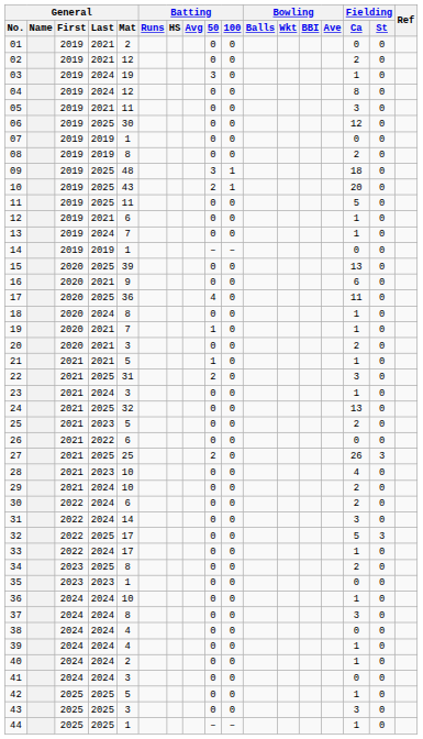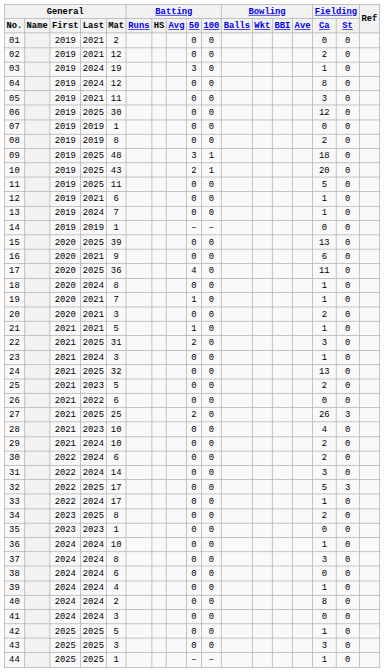 <table class="wikitable plainrowheaders sortable">
 <tr align="center">
 <th scope="col" colspan=5 class="unsortable">General</th>
 <th scope="col" colspan=5 class="unsortable"><a href='#'>Batting</a></th>
 <th scope="col" colspan=4 class="unsortable"><a href='#'>Bowling</a></th>
 <th scope="col" colspan=2 class="unsortable"><a href='#'>Fielding</a></th>
 <th scope="col" rowspan=2 class="unsortable">Ref</th>
 </tr>
 <tr align="center">
 <th scope="col">No.</th>
 <th scope="col">Name</th>
 <th scope="col">First</th>
 <th scope="col">Last</th>
 <th scope="col">Mat</th>
 <th scope="col"><a href='#'>Runs</a></th>
 <th scope="col">HS</th>
 <th scope="col"><a href='#'>Avg</a></th>
 <th scope="col"><a href='#'>50</a></th>
 <th scope="col"><a href='#'>100</a></th>
 <th scope="col"><a href='#'>Balls</a></th>
 <th scope="col"><a href='#'>Wkt</a></th>
 <th scope="col"><a href='#'>BBI</a></th>
 <th scope="col"><a href='#'>Ave</a></th>
 <th scope="col"><a href='#'>Ca</a></th>
 <th scope="col"><a href='#'>St</a></th>
 </tr>
 <tr align="center">
 <td><span>0</span>1</td>
 <th scope="row" align="left"></th>
 <td>2019</td>
 <td>2021</td>
 <td>2</td>
 <td></td>
 <td></td>
 <td></td>
 <td>0</td>
 <td>0</td>
 <td></td>
 <td></td>
 <td></td>
 <td></td>
 <td>0</td>
 <td>0</td>
 <td></td>
 </tr>
 <tr align="center">
 <td><span>0</span>2</td>
 <th scope="row" align="left"></th>
 <td>2019</td>
 <td>2021</td>
 <td>12</td>
 <td></td>
 <td></td>
 <td></td>
 <td>0</td>
 <td>0</td>
 <td></td>
 <td></td>
 <td></td>
 <td></td>
 <td>2</td>
 <td>0</td>
 <td></td>
 </tr>
 <tr align="center">
 <td><span>0</span>3</td>
 <th scope="row" align="left"></th>
 <td>2019</td>
 <td>2024</td>
 <td>19</td>
 <td></td>
 <td></td>
 <td></td>
 <td>3</td>
 <td>0</td>
 <td></td>
 <td></td>
 <td></td>
 <td></td>
 <td>1</td>
 <td>0</td>
 <td></td>
 </tr>
 <tr align="center">
 <td><span>0</span>4</td>
 <th scope="row" align="left"></th>
 <td>2019</td>
 <td>2024</td>
 <td>12</td>
 <td></td>
 <td></td>
 <td></td>
 <td>0</td>
 <td>0</td>
 <td></td>
 <td></td>
 <td></td>
 <td></td>
 <td>8</td>
 <td>0</td>
 <td></td>
 </tr>
 <tr align="center">
 <td><span>0</span>5</td>
 <th scope="row" align="left"></th>
 <td>2019</td>
 <td>2021</td>
 <td>11</td>
 <td></td>
 <td></td>
 <td></td>
 <td>0</td>
 <td>0</td>
 <td></td>
 <td></td>
 <td></td>
 <td></td>
 <td>3</td>
 <td>0</td>
 <td></td>
 </tr>
 <tr align="center">
 <td><span>0</span>6</td>
 <th scope="row" align="left"></th>
 <td>2019</td>
 <td>2025</td>
 <td>30</td>
 <td></td>
 <td></td>
 <td></td>
 <td>0</td>
 <td>0</td>
 <td></td>
 <td></td>
 <td></td>
 <td></td>
 <td>12</td>
 <td>0</td>
 <td></td>
 </tr>
 <tr align="center">
 <td><span>0</span>7</td>
 <th scope="row" align="left"></th>
 <td>2019</td>
 <td>2019</td>
 <td>1</td>
 <td></td>
 <td></td>
 <td></td>
 <td>0</td>
 <td>0</td>
 <td></td>
 <td></td>
 <td></td>
 <td></td>
 <td>0</td>
 <td>0</td>
 <td></td>
 </tr>
 <tr align="center">
 <td><span>0</span>8</td>
 <th scope="row" align="left"></th>
 <td>2019</td>
 <td>2019</td>
 <td>8</td>
 <td></td>
 <td></td>
 <td></td>
 <td>0</td>
 <td>0</td>
 <td></td>
 <td></td>
 <td></td>
 <td></td>
 <td>2</td>
 <td>0</td>
 <td></td>
 </tr>
 <tr align="center">
 <td><span>0</span>9</td>
 <th scope="row" align="left"></th>
 <td>2019</td>
 <td>2025</td>
 <td>48</td>
 <td></td>
 <td></td>
 <td></td>
 <td>3</td>
 <td>1</td>
 <td></td>
 <td></td>
 <td></td>
 <td></td>
 <td>18</td>
 <td>0</td>
 <td></td>
 </tr>
 <tr align="center">
 <td>10</td>
 <th scope="row" align="left"></th>
 <td>2019</td>
 <td>2025</td>
 <td>43</td>
 <td></td>
 <td></td>
 <td></td>
 <td>2</td>
 <td>1</td>
 <td></td>
 <td></td>
 <td></td>
 <td></td>
 <td>20</td>
 <td>0</td>
 <td></td>
 </tr>
 <tr align="center">
 <td>11</td>
 <th scope="row" align="left"></th>
 <td>2019</td>
 <td>2025</td>
 <td>11</td>
 <td></td>
 <td></td>
 <td></td>
 <td>0</td>
 <td>0</td>
 <td></td>
 <td></td>
 <td></td>
 <td></td>
 <td>5</td>
 <td>0</td>
 <td></td>
 </tr>
 <tr align="center">
 <td>12</td>
 <th scope="row" align="left"></th>
 <td>2019</td>
 <td>2021</td>
 <td>6</td>
 <td></td>
 <td></td>
 <td></td>
 <td>0</td>
 <td>0</td>
 <td></td>
 <td></td>
 <td></td>
 <td></td>
 <td>1</td>
 <td>0</td>
 <td></td>
 </tr>
 <tr align="center">
 <td>13</td>
 <th scope="row" align="left"></th>
 <td>2019</td>
 <td>2024</td>
 <td>7</td>
 <td></td>
 <td></td>
 <td></td>
 <td>0</td>
 <td>0</td>
 <td></td>
 <td></td>
 <td></td>
 <td></td>
 <td>1</td>
 <td>0</td>
 <td></td>
 </tr>
 <tr align="center">
 <td>14</td>
 <th scope="row" align="left"></th>
 <td>2019</td>
 <td>2019</td>
 <td>1</td>
 <td></td>
 <td></td>
 <td></td>
 <td>–</td>
 <td>–</td>
 <td></td>
 <td></td>
 <td></td>
 <td></td>
 <td>0</td>
 <td>0</td>
 <td></td>
 </tr>
 <tr align="center">
 <td>15</td>
 <th scope="row" align="left"></th>
 <td>2020</td>
 <td>2025</td>
 <td>39</td>
 <td></td>
 <td></td>
 <td></td>
 <td>0</td>
 <td>0</td>
 <td></td>
 <td></td>
 <td></td>
 <td></td>
 <td>13</td>
 <td>0</td>
 <td></td>
 </tr>
 <tr align="center">
 <td>16</td>
 <th scope="row" align="left"></th>
 <td>2020</td>
 <td>2021</td>
 <td>9</td>
 <td></td>
 <td></td>
 <td></td>
 <td>0</td>
 <td>0</td>
 <td></td>
 <td></td>
 <td></td>
 <td></td>
 <td>6</td>
 <td>0</td>
 <td></td>
 </tr>
 <tr align="center">
 <td>17</td>
 <th scope="row" align="left"></th>
 <td>2020</td>
 <td>2025</td>
 <td>36</td>
 <td></td>
 <td></td>
 <td></td>
 <td>4</td>
 <td>0</td>
 <td></td>
 <td></td>
 <td></td>
 <td></td>
 <td>11</td>
 <td>0</td>
 <td></td>
 </tr>
 <tr align="center">
 <td>18</td>
 <th scope="row" align="left"></th>
 <td>2020</td>
 <td>2024</td>
 <td>8</td>
 <td></td>
 <td></td>
 <td></td>
 <td>0</td>
 <td>0</td>
 <td></td>
 <td></td>
 <td></td>
 <td></td>
 <td>1</td>
 <td>0</td>
 <td></td>
 </tr>
 <tr align="center">
 <td>19</td>
 <th scope="row" align="left"></th>
 <td>2020</td>
 <td>2021</td>
 <td>7</td>
 <td></td>
 <td></td>
 <td></td>
 <td>1</td>
 <td>0</td>
 <td></td>
 <td></td>
 <td></td>
 <td></td>
 <td>1</td>
 <td>0</td>
 <td></td>
 </tr>
 <tr align="center">
 <td>20</td>
 <th scope="row" align="left"></th>
 <td>2020</td>
 <td>2021</td>
 <td>3</td>
 <td></td>
 <td></td>
 <td></td>
 <td>0</td>
 <td>0</td>
 <td></td>
 <td></td>
 <td></td>
 <td></td>
 <td>2</td>
 <td>0</td>
 <td></td>
 </tr>
 <tr align="center">
 <td>21</td>
 <th scope="row" align="left"></th>
 <td>2021</td>
 <td>2021</td>
 <td>5</td>
 <td></td>
 <td></td>
 <td></td>
 <td>1</td>
 <td>0</td>
 <td></td>
 <td></td>
 <td></td>
 <td></td>
 <td>1</td>
 <td>0</td>
 <td></td>
 </tr>
 <tr align="center">
 <td>22</td>
 <th scope="row" align="left"></th>
 <td>2021</td>
 <td>2025</td>
 <td>31</td>
 <td></td>
 <td></td>
 <td></td>
 <td>2</td>
 <td>0</td>
 <td></td>
 <td></td>
 <td></td>
 <td></td>
 <td>3</td>
 <td>0</td>
 <td></td>
 </tr>
 <tr align="center">
 <td>23</td>
 <th scope="row" align="left"></th>
 <td>2021</td>
 <td>2024</td>
 <td>3</td>
 <td></td>
 <td></td>
 <td></td>
 <td>0</td>
 <td>0</td>
 <td></td>
 <td></td>
 <td></td>
 <td></td>
 <td>1</td>
 <td>0</td>
 <td></td>
 </tr>
 <tr align="center">
 <td>24</td>
 <th scope="row" align="left"></th>
 <td>2021</td>
 <td>2025</td>
 <td>32</td>
 <td></td>
 <td></td>
 <td></td>
 <td>0</td>
 <td>0</td>
 <td></td>
 <td></td>
 <td></td>
 <td></td>
 <td>13</td>
 <td>0</td>
 <td></td>
 </tr>
 <tr align="center">
 <td>25</td>
 <th scope="row" align="left"></th>
 <td>2021</td>
 <td>2023</td>
 <td>5</td>
 <td></td>
 <td></td>
 <td></td>
 <td>0</td>
 <td>0</td>
 <td></td>
 <td></td>
 <td></td>
 <td></td>
 <td>2</td>
 <td>0</td>
 <td></td>
 </tr>
 <tr align="center">
 <td>26</td>
 <th scope="row" align="left"></th>
 <td>2021</td>
 <td>2022</td>
 <td>6</td>
 <td></td>
 <td></td>
 <td></td>
 <td>0</td>
 <td>0</td>
 <td></td>
 <td></td>
 <td></td>
 <td></td>
 <td>0</td>
 <td>0</td>
 <td></td>
 </tr>
 <tr align="center">
 <td>27</td>
 <th scope="row" align="left"></th>
 <td>2021</td>
 <td>2025</td>
 <td>25</td>
 <td></td>
 <td></td>
 <td></td>
 <td>2</td>
 <td>0</td>
 <td></td>
 <td></td>
 <td></td>
 <td></td>
 <td>26</td>
 <td>3</td>
 <td></td>
 </tr>
 <tr align="center">
 <td>28</td>
 <th scope="row" align="left"></th>
 <td>2021</td>
 <td>2023</td>
 <td>10</td>
 <td></td>
 <td></td>
 <td></td>
 <td>0</td>
 <td>0</td>
 <td></td>
 <td></td>
 <td></td>
 <td></td>
 <td>4</td>
 <td>0</td>
 <td></td>
 </tr>
 <tr align="center">
 <td>29</td>
 <th scope="row" align="left"></th>
 <td>2021</td>
 <td>2024</td>
 <td>10</td>
 <td></td>
 <td></td>
 <td></td>
 <td>0</td>
 <td>0</td>
 <td></td>
 <td></td>
 <td></td>
 <td></td>
 <td>2</td>
 <td>0</td>
 <td></td>
 </tr>
 <tr align="center">
 <td>30</td>
 <th scope="row" align="left"></th>
 <td>2022</td>
 <td>2024</td>
 <td>6</td>
 <td></td>
 <td></td>
 <td></td>
 <td>0</td>
 <td>0</td>
 <td></td>
 <td></td>
 <td></td>
 <td></td>
 <td>2</td>
 <td>0</td>
 <td></td>
 </tr>
 <tr align="center">
 <td>31</td>
 <th scope="row" align="left"></th>
 <td>2022</td>
 <td>2024</td>
 <td>14</td>
 <td></td>
 <td></td>
 <td></td>
 <td>0</td>
 <td>0</td>
 <td></td>
 <td></td>
 <td></td>
 <td></td>
 <td>3</td>
 <td>0</td>
 <td></td>
 </tr>
 <tr align="center">
 <td>32</td>
 <th scope="row" align="left"></th>
 <td>2022</td>
 <td>2025</td>
 <td>17</td>
 <td></td>
 <td></td>
 <td></td>
 <td>0</td>
 <td>0</td>
 <td></td>
 <td></td>
 <td></td>
 <td></td>
 <td>5</td>
 <td>3</td>
 <td></td>
 </tr>
 <tr align="center">
 <td>33</td>
 <th scope="row" align="left"></th>
 <td>2022</td>
 <td>2024</td>
 <td>17</td>
 <td></td>
 <td></td>
 <td></td>
 <td>0</td>
 <td>0</td>
 <td></td>
 <td></td>
 <td></td>
 <td></td>
 <td>1</td>
 <td>0</td>
 <td></td>
 </tr>
 <tr align="center">
 <td>34</td>
 <th scope="row" align="left"></th>
 <td>2023</td>
 <td>2025</td>
 <td>8</td>
 <td></td>
 <td></td>
 <td></td>
 <td>0</td>
 <td>0</td>
 <td></td>
 <td></td>
 <td></td>
 <td></td>
 <td>2</td>
 <td>0</td>
 <td></td>
 </tr>
 <tr align="center">
 <td>35</td>
 <th scope="row" align="left"></th>
 <td>2023</td>
 <td>2023</td>
 <td>1</td>
 <td></td>
 <td></td>
 <td></td>
 <td>0</td>
 <td>0</td>
 <td></td>
 <td></td>
 <td></td>
 <td></td>
 <td>0</td>
 <td>0</td>
 <td></td>
 </tr>
 <tr align="center">
 <td>36</td>
 <th scope="row" align="left"></th>
 <td>2024</td>
 <td>2024</td>
 <td>10</td>
 <td></td>
 <td></td>
 <td></td>
 <td>0</td>
 <td>0</td>
 <td></td>
 <td></td>
 <td></td>
 <td></td>
 <td>1</td>
 <td>0</td>
 <td></td>
 </tr>
 <tr align="center">
 <td>37</td>
 <th scope="row" align="left"></th>
 <td>2024</td>
 <td>2024</td>
 <td>8</td>
 <td></td>
 <td></td>
 <td></td>
 <td>0</td>
 <td>0</td>
 <td></td>
 <td></td>
 <td></td>
 <td></td>
 <td>3</td>
 <td>0</td>
 <td></td>
 </tr>
 <tr align="center">
 <td>38</td>
 <th scope="row" align="left"></th>
 <td>2024</td>
 <td>2024</td>
-<td>4</td>
+<td>6</td>
 <td></td>
 <td></td>
 <td></td>
 <td>0</td>
 <td>0</td>
 <td></td>
 <td></td>
 <td></td>
 <td></td>
 <td>0</td>
 <td>0</td>
 <td></td>
 </tr>
 <tr align="center">
 <td>39</td>
 <th scope="row" align="left"></th>
 <td>2024</td>
 <td>2024</td>
 <td>4</td>
 <td></td>
 <td></td>
 <td></td>
 <td>0</td>
 <td>0</td>
 <td></td>
 <td></td>
 <td></td>
 <td></td>
 <td>1</td>
 <td>0</td>
 <td></td>
 </tr>
 <tr align="center">
 <td>40</td>
 <th scope="row" align="left"></th>
 <td>2024</td>
 <td>2024</td>
 <td>2</td>
 <td></td>
 <td></td>
 <td></td>
 <td>0</td>
 <td>0</td>
 <td></td>
 <td></td>
 <td></td>
 <td></td>
-<td>1</td>
+<td>8</td>
 <td>0</td>
 <td></td>
 </tr>
 <tr align="center">
 <td>41</td>
 <th scope="row" align="left"></th>
 <td>2024</td>
 <td>2024</td>
 <td>3</td>
 <td></td>
 <td></td>
 <td></td>
 <td>0</td>
 <td>0</td>
 <td></td>
 <td></td>
 <td></td>
 <td></td>
 <td>0</td>
 <td>0</td>
 <td></td>
 </tr>
 <tr align="center">
 <td>42</td>
 <th scope="row" align="left"></th>
 <td>2025</td>
 <td>2025</td>
 <td>5</td>
 <td></td>
 <td></td>
 <td></td>
 <td>0</td>
 <td>0</td>
 <td></td>
 <td></td>
 <td></td>
 <td></td>
 <td>1</td>
 <td>0</td>
 <td></td>
 </tr>
 <tr align="center">
 <td>43</td>
 <th scope="row" align="left"></th>
 <td>2025</td>
 <td>2025</td>
 <td>3</td>
 <td></td>
 <td></td>
 <td></td>
 <td>0</td>
 <td>0</td>
 <td></td>
 <td></td>
 <td></td>
 <td></td>
 <td>3</td>
 <td>0</td>
 <td></td>
 </tr>
 <tr align="center">
 <td>44</td>
 <th scope="row" align="left"></th>
 <td>2025</td>
 <td>2025</td>
 <td>1</td>
 <td></td>
 <td></td>
 <td></td>
 <td>–</td>
 <td>–</td>
 <td></td>
 <td></td>
 <td></td>
 <td></td>
 <td>1</td>
 <td>0</td>
 <td></td>
 </tr>
 </table>
